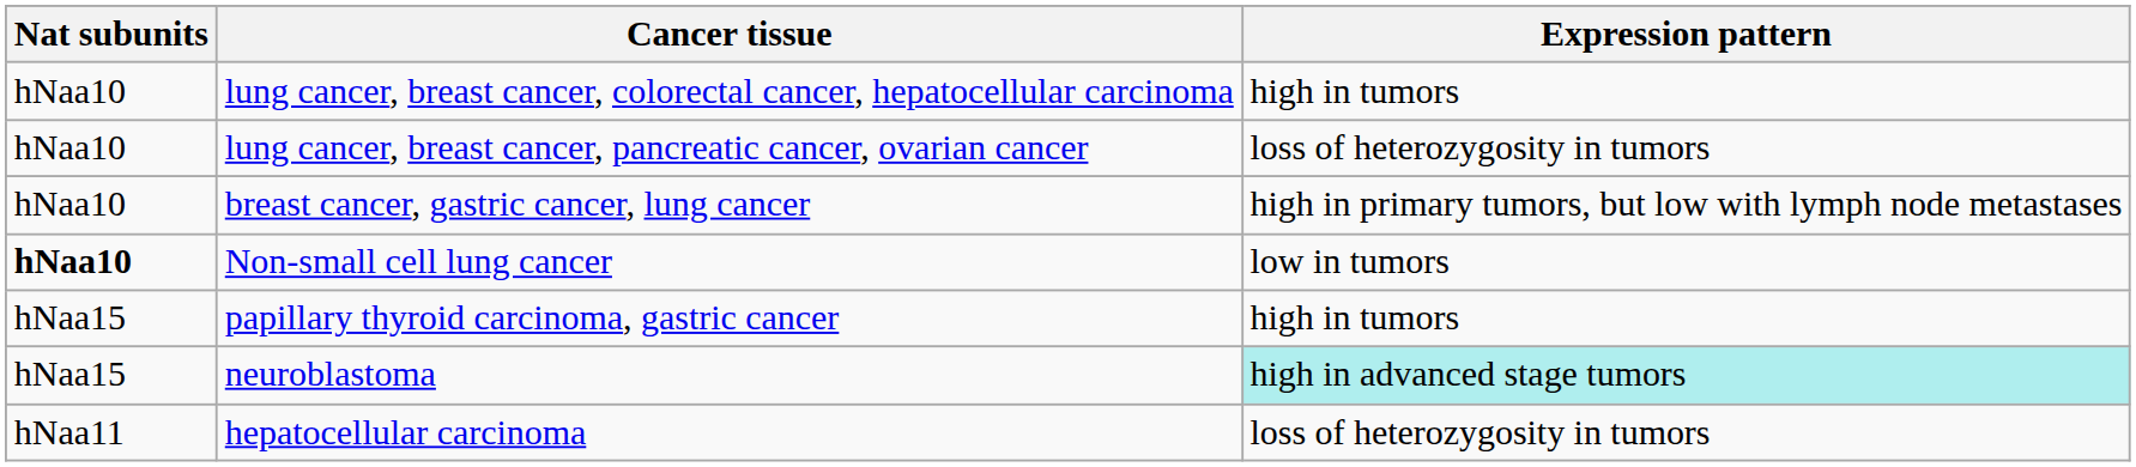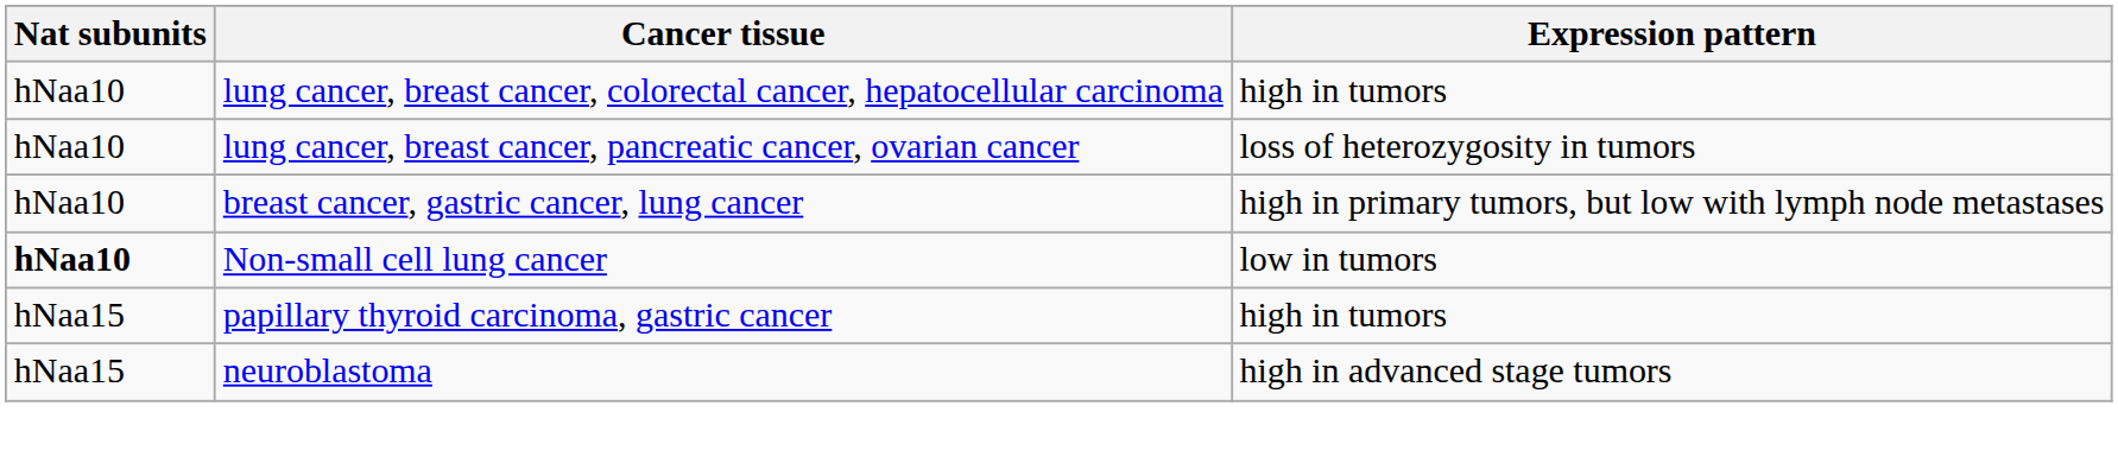 <table class="wikitable">
 <tr>
 <th>Nat subunits</th>
 <th>Cancer tissue</th>
 <th>Expression pattern</th>
 </tr>
 <tr>
 <td>hNaa10</td>
 <td><a href='#'>lung cancer</a>, <a href='#'>breast cancer</a>, <a href='#'>colorectal cancer</a>, <a href='#'>hepatocellular carcinoma</a></td>
 <td>high in tumors</td>
 </tr>
 <tr>
 <td>hNaa10</td>
 <td><a href='#'>lung cancer</a>, <a href='#'>breast cancer</a>, <a href='#'>pancreatic cancer</a>, <a href='#'>ovarian cancer</a></td>
 <td>loss of heterozygosity in tumors</td>
 </tr>
 <tr>
 <td>hNaa10</td>
 <td><a href='#'>breast cancer</a>, <a href='#'>gastric cancer</a>, <a href='#'>lung cancer</a></td>
 <td>high in primary tumors, but low with lymph node metastases</td>
 </tr>
 <tr>
 <td><strong>hNaa10</strong></td>
 <td><a href='#'>Non-small cell lung cancer</a></td>
 <td>low in tumors</td>
 </tr>
 <tr>
 <td>hNaa15</td>
 <td><a href='#'>papillary thyroid carcinoma</a>, <a href='#'>gastric cancer</a></td>
 <td>high in tumors</td>
 </tr>
 <tr>
 <td>hNaa15</td>
 <td><a href='#'>neuroblastoma</a></td>
-<td style="background: paleturquoise;">high in advanced stage tumors</td>
-</tr>
-<tr>
-<td>hNaa11</td>
-<td><a href='#'>hepatocellular carcinoma</a></td>
-<td>loss of heterozygosity in tumors</td>
+<td>high in advanced stage tumors</td>
 </tr>
 </table>
